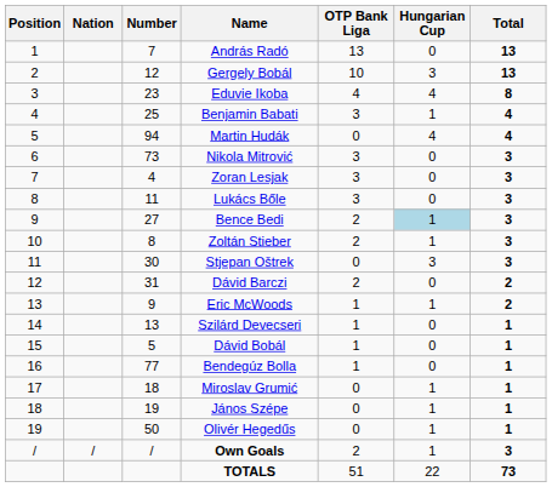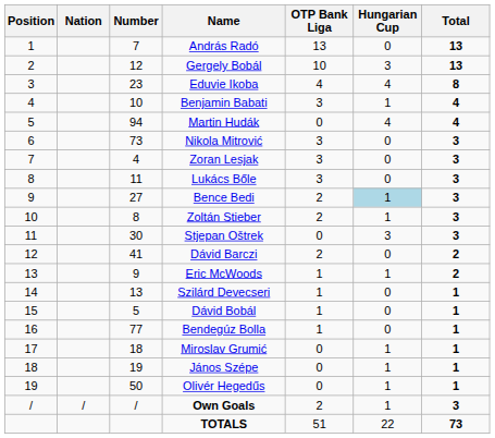 <table class="wikitable" style="font-size: 95%; text-align: center;">
 <tr>
 <th width=60>Position</th>
 <th width=60>Nation</th>
 <th width=60>Number</th>
 <th width=150>Name</th>
 <th width=80>OTP Bank Liga</th>
 <th width=80>Hungarian Cup</th>
 <th width=80>Total</th>
 </tr>
 <tr>
 <td>1</td>
 <td></td>
 <td>7</td>
 <td><a href='#'>András Radó</a></td>
 <td>13</td>
 <td>0</td>
 <td><strong>13</strong></td>
 </tr>
 <tr>
 <td>2</td>
 <td></td>
 <td>12</td>
 <td><a href='#'>Gergely Bobál</a></td>
 <td>10</td>
 <td>3</td>
 <td><strong>13</strong></td>
 </tr>
 <tr>
 <td>3</td>
 <td></td>
 <td>23</td>
 <td><a href='#'>Eduvie Ikoba</a></td>
 <td>4</td>
 <td>4</td>
 <td><strong>8</strong></td>
 </tr>
 <tr>
 <td>4</td>
 <td></td>
-<td>25</td>
+<td>10</td>
 <td><a href='#'>Benjamin Babati</a></td>
 <td>3</td>
 <td>1</td>
 <td><strong>4</strong></td>
 </tr>
 <tr>
 <td>5</td>
 <td></td>
 <td>94</td>
 <td><a href='#'>Martin Hudák</a></td>
 <td>0</td>
 <td>4</td>
 <td><strong>4</strong></td>
 </tr>
 <tr>
 <td>6</td>
 <td></td>
 <td>73</td>
 <td><a href='#'>Nikola Mitrović</a></td>
 <td>3</td>
 <td>0</td>
 <td><strong>3</strong></td>
 </tr>
 <tr>
 <td>7</td>
 <td></td>
 <td>4</td>
 <td><a href='#'>Zoran Lesjak</a></td>
 <td>3</td>
 <td>0</td>
 <td><strong>3</strong></td>
 </tr>
 <tr>
 <td>8</td>
 <td></td>
 <td>11</td>
 <td><a href='#'>Lukács Bőle</a></td>
 <td>3</td>
 <td>0</td>
 <td><strong>3</strong></td>
 </tr>
 <tr>
 <td>9</td>
 <td></td>
 <td>27</td>
 <td><a href='#'>Bence Bedi</a></td>
 <td>2</td>
 <td style="background: lightblue;">1</td>
 <td><strong>3</strong></td>
 </tr>
 <tr>
 <td>10</td>
 <td></td>
 <td>8</td>
 <td><a href='#'>Zoltán Stieber</a></td>
 <td>2</td>
 <td>1</td>
 <td><strong>3</strong></td>
 </tr>
 <tr>
 <td>11</td>
 <td></td>
 <td>30</td>
 <td><a href='#'>Stjepan Oštrek</a></td>
 <td>0</td>
 <td>3</td>
 <td><strong>3</strong></td>
 </tr>
 <tr>
 <td>12</td>
 <td></td>
-<td>31</td>
+<td>41</td>
 <td><a href='#'>Dávid Barczi</a></td>
 <td>2</td>
 <td>0</td>
 <td><strong>2</strong></td>
 </tr>
 <tr>
 <td>13</td>
 <td></td>
 <td>9</td>
 <td><a href='#'>Eric McWoods</a></td>
 <td>1</td>
 <td>1</td>
 <td><strong>2</strong></td>
 </tr>
 <tr>
 <td>14</td>
 <td></td>
 <td>13</td>
 <td><a href='#'>Szilárd Devecseri</a></td>
 <td>1</td>
 <td>0</td>
 <td><strong>1</strong></td>
 </tr>
 <tr>
 <td>15</td>
 <td></td>
 <td>5</td>
 <td><a href='#'>Dávid Bobál</a></td>
 <td>1</td>
 <td>0</td>
 <td><strong>1</strong></td>
 </tr>
 <tr>
 <td>16</td>
 <td></td>
 <td>77</td>
 <td><a href='#'>Bendegúz Bolla</a></td>
 <td>1</td>
 <td>0</td>
 <td><strong>1</strong></td>
 </tr>
 <tr>
 <td>17</td>
 <td></td>
 <td>18</td>
 <td><a href='#'>Miroslav Grumić</a></td>
 <td>0</td>
 <td>1</td>
 <td><strong>1</strong></td>
 </tr>
 <tr>
 <td>18</td>
 <td></td>
 <td>19</td>
 <td><a href='#'>János Szépe</a></td>
 <td>0</td>
 <td>1</td>
 <td><strong>1</strong></td>
 </tr>
 <tr>
 <td>19</td>
 <td></td>
 <td>50</td>
 <td><a href='#'>Olivér Hegedűs</a></td>
 <td>0</td>
 <td>1</td>
 <td><strong>1</strong></td>
 </tr>
 <tr>
 <td>/</td>
 <td>/</td>
 <td>/</td>
 <td><strong>Own Goals</strong></td>
 <td>2</td>
 <td>1</td>
 <td><strong>3</strong></td>
 </tr>
 <tr>
 <td></td>
 <td></td>
 <td></td>
 <td><strong>TOTALS</strong></td>
 <td>51</td>
 <td>22</td>
 <td><strong>73</strong></td>
 </tr>
 </table>
